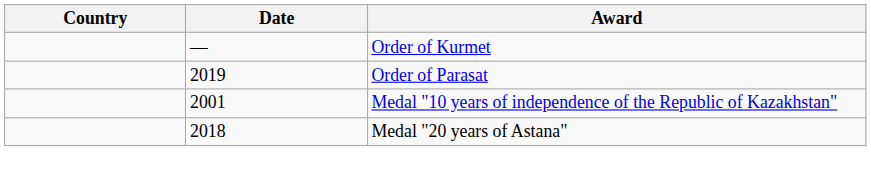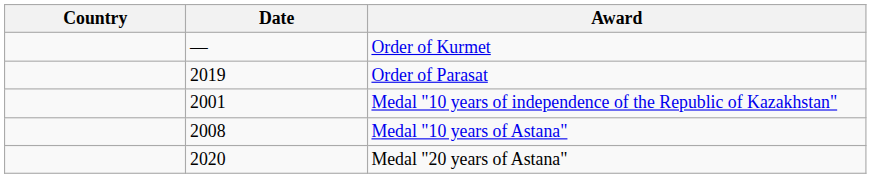 <table class="wikitable">
 <tr>
 <th width="20%">Сountry</th>
 <th width="20%">Date</th>
 <th width="55%">Award</th>
 </tr>
 <tr>
 <td></td>
 <td>—</td>
 <td><a href='#'>Order of Kurmet</a></td>
 </tr>
 <tr>
 <td></td>
 <td>2019</td>
 <td><a href='#'>Order of Parasat</a></td>
 </tr>
 <tr>
 <td></td>
 <td>2001</td>
 <td><a href='#'>Medal "10 years of independence of the Republic of Kazakhstan"</a></td>
 </tr>
 <tr>
 <td></td>
-<td>2018</td>
+<td>2008</td>
+<td><a href='#'>Medal "10 years of Astana"</a></td>
+</tr>
+<tr>
+<td></td>
+<td>2020</td>
 <td>Medal "20 years of Astana"</td>
 </tr>
 </table>
